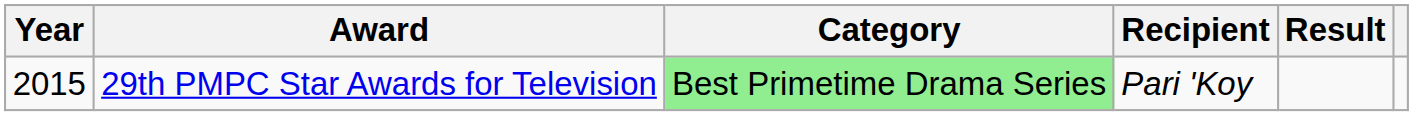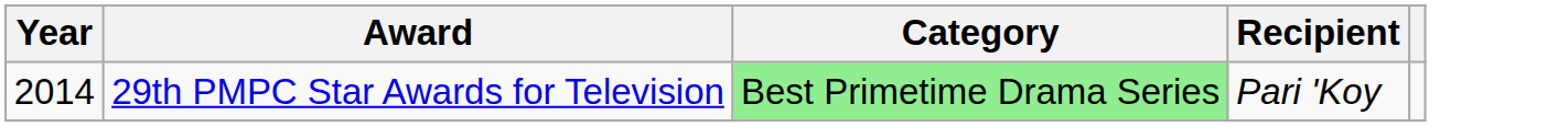 <table class="wikitable">
 <tr>
 <th>Year</th>
 <th>Award</th>
 <th>Category</th>
 <th>Recipient</th>
-<th>Result</th>
 <th></th>
 </tr>
 <tr>
-<td>2015</td>
+<td>2014</td>
 <td><a href='#'>29th PMPC Star Awards for Television</a></td>
 <td style="background: lightgreen;">Best Primetime Drama Series</td>
 <td><em>Pari 'Koy</em></td>
 <td></td>
-<td></td>
 </tr>
 </table>
